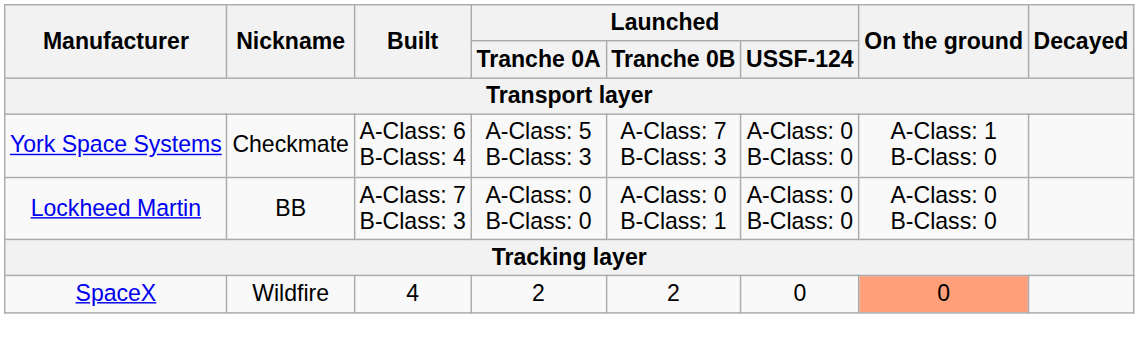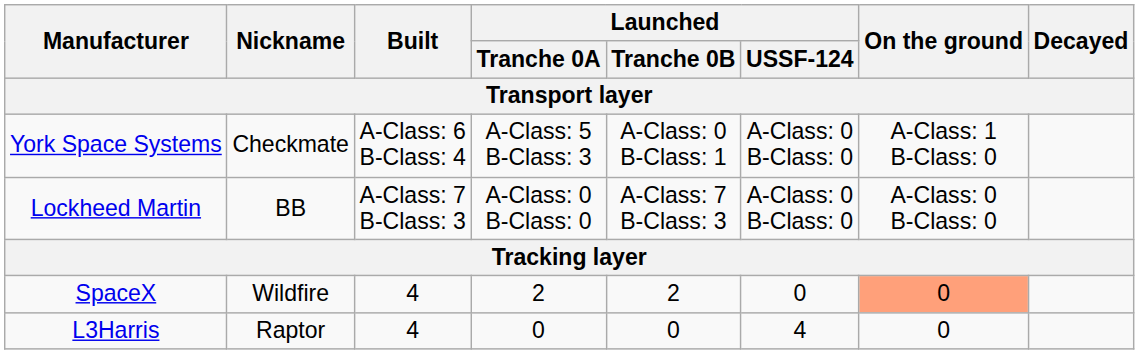 <table class="wikitable" style="text-align: center;">
 <tr>
 <th rowspan=2>Manufacturer</th>
 <th rowspan=2>Nickname</th>
 <th rowspan=2>Built</th>
 <th colspan=3>Launched</th>
 <th rowspan=2>On the ground</th>
 <th rowspan=2>Decayed</th>
 </tr>
 <tr>
 <th>Tranche 0A<br></th>
 <th>Tranche 0B<br></th>
 <th>USSF-124<br></th>
 </tr>
 <tr>
 <th colspan=8>Transport layer</th>
 </tr>
 <tr>
 <td><a href='#'>York Space Systems</a></td>
 <td>Checkmate</td>
 <td>A-Class: 6<br>B-Class: 4</td>
 <td>A-Class: 5<br>B-Class: 3</td>
-<td>A-Class: 7<br>B-Class: 3</td>
+<td>A-Class: 0<br>B-Class: 1</td>
 <td>A-Class: 0<br>B-Class: 0</td>
 <td>A-Class: 1<br>B-Class: 0</td>
 <td></td>
 </tr>
 <tr>
 <td><a href='#'>Lockheed Martin</a></td>
 <td>BB</td>
 <td>A-Class: 7<br>B-Class: 3</td>
 <td>A-Class: 0<br>B-Class: 0</td>
-<td>A-Class: 0<br>B-Class: 1</td>
+<td>A-Class: 7<br>B-Class: 3</td>
 <td>A-Class: 0<br>B-Class: 0</td>
 <td>A-Class: 0<br>B-Class: 0</td>
 </tr>
 <tr>
 <th colspan=8>Tracking layer</th>
 </tr>
 <tr>
 <td><a href='#'>SpaceX</a></td>
 <td>Wildfire</td>
 <td>4</td>
 <td>2</td>
 <td>2</td>
 <td>0</td>
 <td style="background: lightsalmon;">0</td>
 <td></td>
 </tr>
+<tr>
+<td><a href='#'>L3Harris</a></td>
+<td>Raptor</td>
+<td>4</td>
+<td>0</td>
+<td>0</td>
+<td>4</td>
+<td>0</td>
+<td></td>
+</tr>
 </table>
